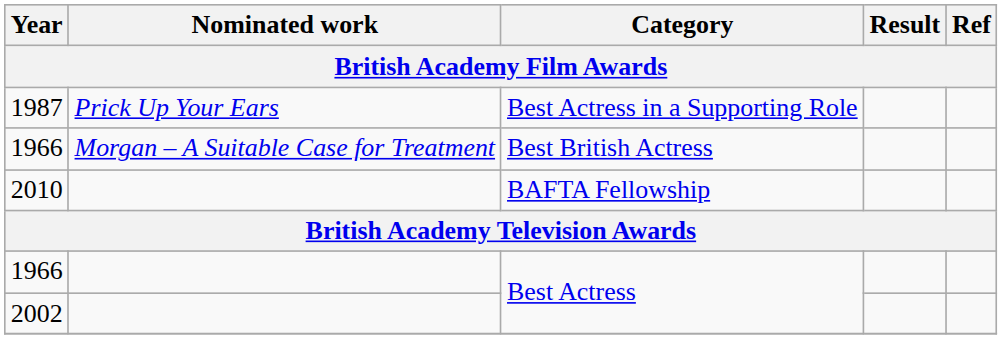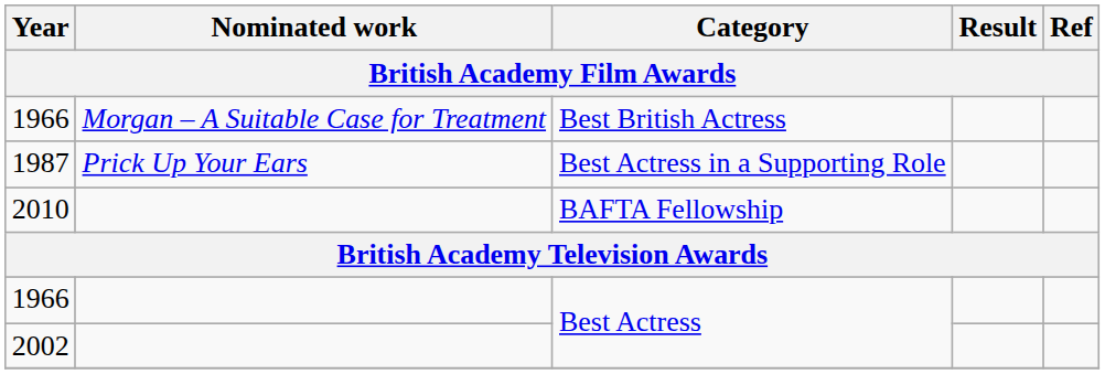 <table class="wikitable">
 <tr>
 <th>Year</th>
 <th>Nominated work</th>
 <th>Category</th>
 <th>Result</th>
 <th>Ref</th>
 </tr>
 <tr>
 <th colspan="5"><a href='#'>British Academy Film Awards</a></th>
 </tr>
 <tr>
-<td>1987</td>
-<td><em><a href='#'>Prick Up Your Ears</a></em></td>
-<td><a href='#'>Best Actress in a Supporting Role</a></td>
+<td>1966</td>
+<td><em><a href='#'>Morgan – A Suitable Case for Treatment</a></em></td>
+<td><a href='#'>Best British Actress</a></td>
 <td></td>
 <td></td>
 </tr>
 <tr>
-<td>1966</td>
-<td><em><a href='#'>Morgan – A Suitable Case for Treatment</a></em></td>
-<td><a href='#'>Best British Actress</a></td>
+<td>1987</td>
+<td><em><a href='#'>Prick Up Your Ears</a></em></td>
+<td><a href='#'>Best Actress in a Supporting Role</a></td>
 <td></td>
 <td></td>
 </tr>
 <tr>
 <td>2010</td>
 <td><em></em></td>
 <td><a href='#'>BAFTA Fellowship</a></td>
 <td></td>
 <td></td>
 </tr>
 <tr>
 <th colspan="5"><a href='#'>British Academy Television Awards</a></th>
 </tr>
 <tr>
 <td>1966</td>
 <td></td>
 <td rowspan="2"><a href='#'>Best Actress</a></td>
 <td></td>
 <td></td>
 </tr>
 <tr>
 <td>2002</td>
 <td><em></em></td>
 <td></td>
 <td></td>
 </tr>
 <tr>
 </tr>
 </table>
